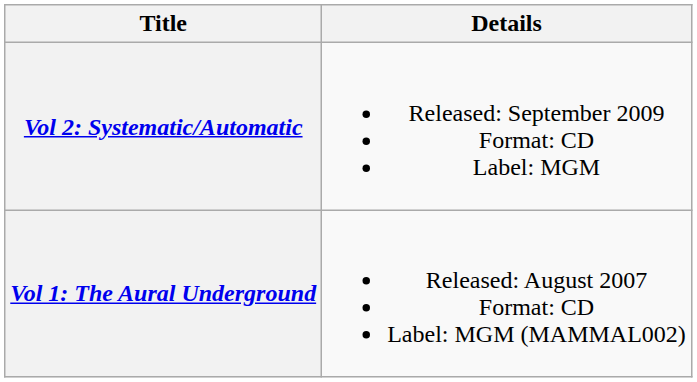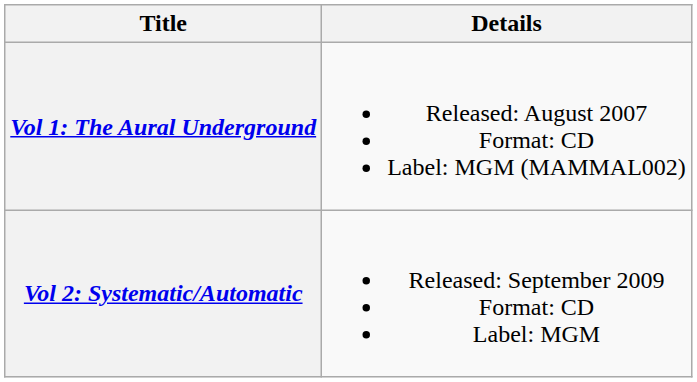 <table class="wikitable plainrowheaders" style="text-align:center;" border="1">
 <tr>
 <th>Title</th>
 <th>Details</th>
 </tr>
 <tr>
+<th scope="row"><em><a href='#'>Vol 1: The Aural Underground</a></em></th>
+<td><br><ul><li>Released: August 2007</li><li>Format: CD</li><li>Label: MGM (MAMMAL002)</li></ul></td>
+</tr>
+<tr>
 <th scope="row"><em><a href='#'>Vol 2: Systematic/Automatic</a></em></th>
 <td><br><ul><li>Released: September 2009</li><li>Format: CD</li><li>Label: MGM</li></ul></td>
 </tr>
-<tr>
-<th scope="row"><em><a href='#'>Vol 1: The Aural Underground</a></em></th>
-<td><br><ul><li>Released: August 2007</li><li>Format: CD</li><li>Label: MGM (MAMMAL002)</li></ul></td>
-</tr>
 </table>
